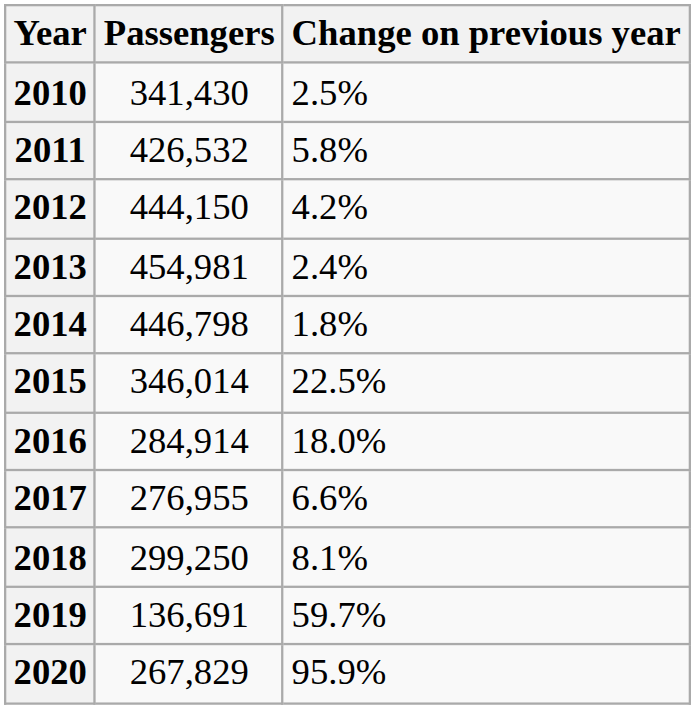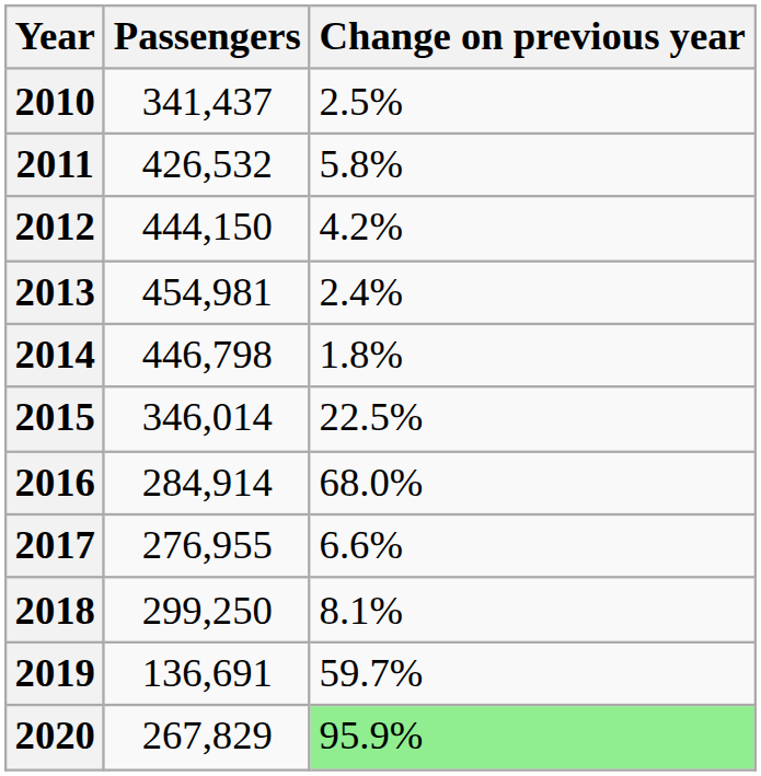 <table class="wikitable">
 <tr>
 <th>Year</th>
 <th>Passengers</th>
 <th>Change on previous year</th>
 </tr>
 <tr>
 <th>2010</th>
-<td align="center">341,430</td>
+<td align="center">341,437</td>
 <td> 2.5%</td>
 </tr>
 <tr>
 <th>2011</th>
 <td align="center">426,532</td>
 <td> 5.8%</td>
 </tr>
 <tr>
 <th>2012</th>
 <td align="center">444,150</td>
 <td> 4.2%</td>
 </tr>
 <tr>
 <th>2013</th>
 <td align="center">454,981</td>
 <td> 2.4%</td>
 </tr>
 <tr>
 <th>2014</th>
 <td align="center">446,798</td>
 <td> 1.8%</td>
 </tr>
 <tr>
 <th>2015</th>
 <td align="center">346,014</td>
 <td> 22.5%</td>
 </tr>
 <tr>
 <th>2016</th>
 <td align="center">284,914</td>
-<td> 18.0%</td>
+<td> 68.0%</td>
 </tr>
 <tr>
 <th>2017</th>
 <td align="center">276,955</td>
 <td> 6.6%</td>
 </tr>
 <tr>
 <th>2018</th>
 <td align="center">299,250</td>
 <td> 8.1%</td>
 </tr>
 <tr>
 <th>2019</th>
 <td align="center">136,691</td>
 <td> 59.7%</td>
 </tr>
 <tr>
 <th>2020</th>
 <td align="center">267,829</td>
-<td> 95.9%</td>
+<td style="background: lightgreen;"> 95.9%</td>
 </tr>
 </table>
